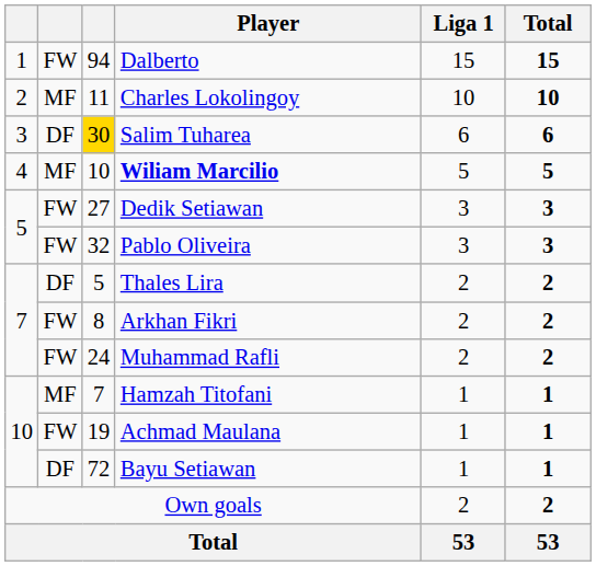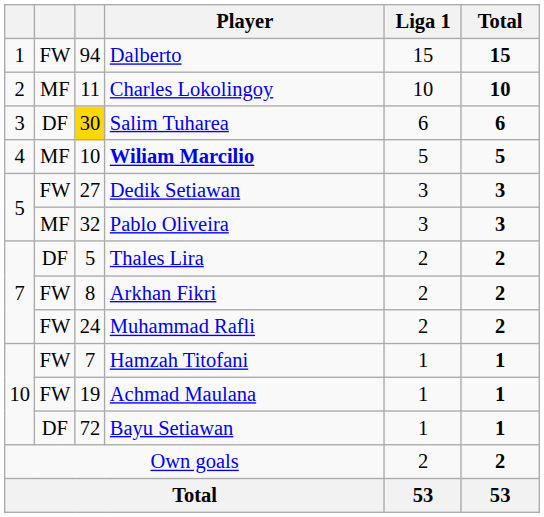 <table class="wikitable sortable" style="font-size: 95%; text-align: center;">
 <tr>
 <th width=10></th>
 <th width=10></th>
 <th width=10></th>
 <th width=200>Player</th>
 <th width=50>Liga 1</th>
 <th width=50>Total</th>
 </tr>
 <tr>
 <td>1</td>
 <td>FW</td>
 <td>94</td>
 <td align=left> <a href='#'>Dalberto</a></td>
 <td>15</td>
 <td><strong>15</strong></td>
 </tr>
 <tr>
 <td>2</td>
 <td>MF</td>
 <td>11</td>
 <td align=left> <a href='#'>Charles Lokolingoy</a></td>
 <td>10</td>
 <td><strong>10</strong></td>
 </tr>
 <tr>
 <td>3</td>
 <td>DF</td>
 <td style="background: gold;">30</td>
 <td align=left> <a href='#'>Salim Tuharea</a></td>
 <td>6</td>
 <td><strong>6</strong></td>
 </tr>
 <tr>
 <td>4</td>
 <td>MF</td>
 <td>10</td>
 <td align=left> <strong><a href='#'>Wiliam Marcilio</a></strong></td>
 <td>5</td>
 <td><strong>5</strong></td>
 </tr>
 <tr>
 <td rowspan="2">5</td>
 <td>FW</td>
 <td>27</td>
 <td align=left> <a href='#'>Dedik Setiawan</a></td>
 <td>3</td>
 <td><strong>3</strong></td>
 </tr>
 <tr>
-<td>FW</td>
+<td>MF</td>
 <td>32</td>
 <td align=left> <a href='#'>Pablo Oliveira</a></td>
 <td>3</td>
 <td><strong>3</strong></td>
 </tr>
 <tr>
 <td rowspan="3">7</td>
 <td>DF</td>
 <td>5</td>
 <td align=left> <a href='#'>Thales Lira</a></td>
 <td>2</td>
 <td><strong>2</strong></td>
 </tr>
 <tr>
 <td>FW</td>
 <td>8</td>
 <td align=left> <a href='#'>Arkhan Fikri</a></td>
 <td>2</td>
 <td><strong>2</strong></td>
 </tr>
 <tr>
 <td>FW</td>
 <td>24</td>
 <td align=left> <a href='#'>Muhammad Rafli</a></td>
 <td>2</td>
 <td><strong>2</strong></td>
 </tr>
 <tr>
 <td rowspan="3">10</td>
-<td>MF</td>
+<td>FW</td>
 <td>7</td>
 <td align=left> <a href='#'>Hamzah Titofani</a></td>
 <td>1</td>
 <td><strong>1</strong></td>
 </tr>
 <tr>
 <td>FW</td>
 <td>19</td>
 <td align=left> <a href='#'>Achmad Maulana</a></td>
 <td>1</td>
 <td><strong>1</strong></td>
 </tr>
 <tr>
 <td>DF</td>
 <td>72</td>
 <td align=left> <a href='#'>Bayu Setiawan</a></td>
 <td>1</td>
 <td><strong>1</strong></td>
 </tr>
 <tr>
 <td colspan=4><a href='#'>Own goals</a></td>
 <td>2</td>
 <td><strong>2</strong></td>
 </tr>
 <tr>
 <th colspan=4>Total</th>
 <th>53</th>
 <th>53</th>
 </tr>
 </table>
